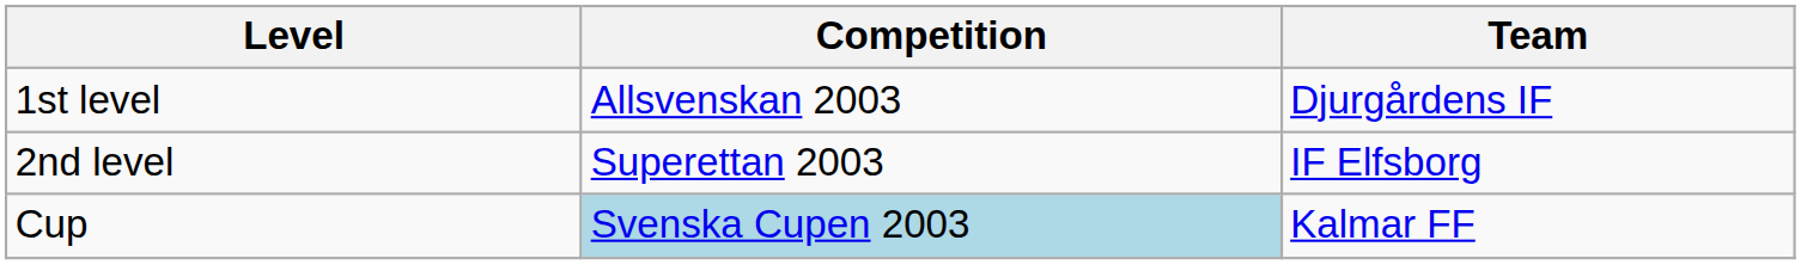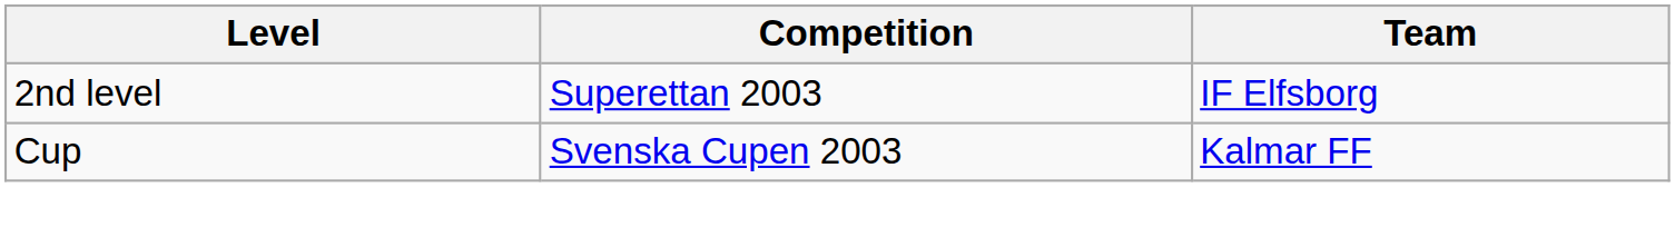 <table class="wikitable" style="text-align: left;">
 <tr>
 <th style="width: 225px;">Level</th>
 <th style="width: 275px;">Competition</th>
 <th style="width: 200px;">Team</th>
-</tr>
-<tr>
-<td>1st level</td>
-<td><a href='#'>Allsvenskan</a> 2003</td>
-<td><a href='#'>Djurgårdens IF</a></td>
 </tr>
 <tr>
 <td>2nd level</td>
 <td><a href='#'>Superettan</a> 2003</td>
 <td><a href='#'>IF Elfsborg</a></td>
 </tr>
 <tr>
 <td>Cup</td>
-<td style="background: lightblue;"><a href='#'>Svenska Cupen</a> 2003</td>
+<td><a href='#'>Svenska Cupen</a> 2003</td>
 <td><a href='#'>Kalmar FF</a></td>
 </tr>
 </table>
